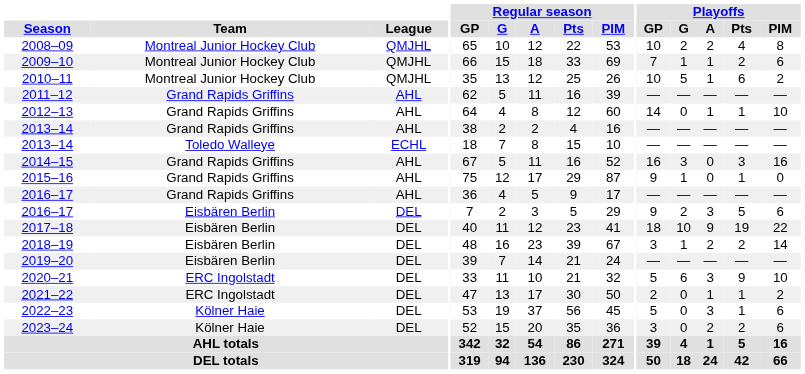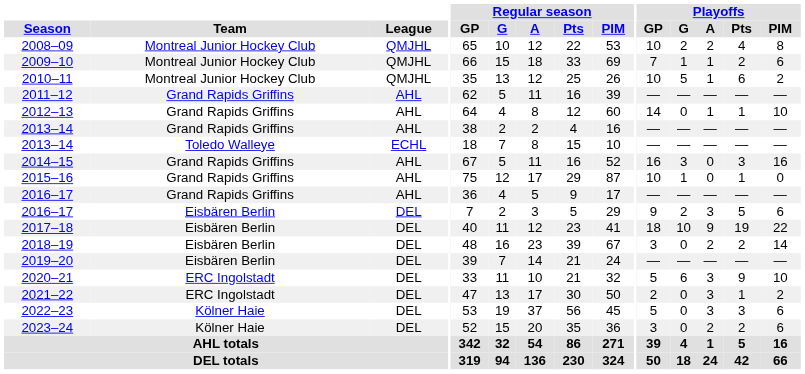 <table border="0" cellpadding="1" cellspacing="0" style="text-align:center; width:60em">
 <tr bgcolor="#e0e0e0">
 <th colspan="3" bgcolor="#ffffff"></th>
 <th rowspan="99" bgcolor="#ffffff"></th>
 <th colspan="5"><a href='#'>Regular season</a></th>
 <th rowspan="99" bgcolor="#ffffff"></th>
 <th colspan="5"><a href='#'>Playoffs</a></th>
 </tr>
 <tr bgcolor="#e0e0e0">
 <th><a href='#'>Season</a></th>
 <th>Team</th>
 <th>League</th>
 <th>GP</th>
 <th><a href='#'>G</a></th>
 <th><a href='#'>A</a></th>
 <th><a href='#'>Pts</a></th>
 <th><a href='#'>PIM</a></th>
 <th>GP</th>
 <th>G</th>
 <th>A</th>
 <th>Pts</th>
 <th>PIM</th>
 </tr>
 <tr>
 <td><a href='#'>2008–09</a></td>
 <td><a href='#'>Montreal Junior Hockey Club</a></td>
 <td><a href='#'>QMJHL</a></td>
 <td>65</td>
 <td>10</td>
 <td>12</td>
 <td>22</td>
 <td>53</td>
 <td>10</td>
 <td>2</td>
 <td>2</td>
 <td>4</td>
 <td>8</td>
 </tr>
 <tr bgcolor="#f0f0f0">
 <td><a href='#'>2009–10</a></td>
 <td>Montreal Junior Hockey Club</td>
 <td>QMJHL</td>
 <td>66</td>
 <td>15</td>
 <td>18</td>
 <td>33</td>
 <td>69</td>
 <td>7</td>
 <td>1</td>
 <td>1</td>
 <td>2</td>
 <td>6</td>
 </tr>
 <tr>
 <td><a href='#'>2010–11</a></td>
 <td>Montreal Junior Hockey Club</td>
 <td>QMJHL</td>
 <td>35</td>
 <td>13</td>
 <td>12</td>
 <td>25</td>
 <td>26</td>
 <td>10</td>
 <td>5</td>
 <td>1</td>
 <td>6</td>
 <td>2</td>
 </tr>
 <tr bgcolor="#f0f0f0">
 <td><a href='#'>2011–12</a></td>
 <td><a href='#'>Grand Rapids Griffins</a></td>
 <td><a href='#'>AHL</a></td>
 <td>62</td>
 <td>5</td>
 <td>11</td>
 <td>16</td>
 <td>39</td>
 <td>—</td>
 <td>—</td>
 <td>—</td>
 <td>—</td>
 <td>—</td>
 </tr>
 <tr>
 <td><a href='#'>2012–13</a></td>
 <td>Grand Rapids Griffins</td>
 <td>AHL</td>
 <td>64</td>
 <td>4</td>
 <td>8</td>
 <td>12</td>
 <td>60</td>
 <td>14</td>
 <td>0</td>
 <td>1</td>
 <td>1</td>
 <td>10</td>
 </tr>
 <tr bgcolor="#f0f0f0">
 <td><a href='#'>2013–14</a></td>
 <td>Grand Rapids Griffins</td>
 <td>AHL</td>
 <td>38</td>
 <td>2</td>
 <td>2</td>
 <td>4</td>
 <td>16</td>
 <td>—</td>
 <td>—</td>
 <td>—</td>
 <td>—</td>
 <td>—</td>
 </tr>
 <tr>
 <td><a href='#'>2013–14</a></td>
 <td><a href='#'>Toledo Walleye</a></td>
 <td><a href='#'>ECHL</a></td>
 <td>18</td>
 <td>7</td>
 <td>8</td>
 <td>15</td>
 <td>10</td>
 <td>—</td>
 <td>—</td>
 <td>—</td>
 <td>—</td>
 <td>—</td>
 </tr>
 <tr bgcolor="#f0f0f0">
 <td><a href='#'>2014–15</a></td>
 <td>Grand Rapids Griffins</td>
 <td>AHL</td>
 <td>67</td>
 <td>5</td>
 <td>11</td>
 <td>16</td>
 <td>52</td>
 <td>16</td>
 <td>3</td>
 <td>0</td>
 <td>3</td>
 <td>16</td>
 </tr>
 <tr>
 <td><a href='#'>2015–16</a></td>
 <td>Grand Rapids Griffins</td>
 <td>AHL</td>
 <td>75</td>
 <td>12</td>
 <td>17</td>
 <td>29</td>
 <td>87</td>
-<td>9</td>
+<td>10</td>
 <td>1</td>
 <td>0</td>
 <td>1</td>
 <td>0</td>
 </tr>
 <tr bgcolor="#f0f0f0">
 <td><a href='#'>2016–17</a></td>
 <td>Grand Rapids Griffins</td>
 <td>AHL</td>
 <td>36</td>
 <td>4</td>
 <td>5</td>
 <td>9</td>
 <td>17</td>
 <td>—</td>
 <td>—</td>
 <td>—</td>
 <td>—</td>
 <td>—</td>
 </tr>
 <tr>
 <td><a href='#'>2016–17</a></td>
 <td><a href='#'>Eisbären Berlin</a></td>
 <td><a href='#'>DEL</a></td>
 <td>7</td>
 <td>2</td>
 <td>3</td>
 <td>5</td>
 <td>29</td>
 <td>9</td>
 <td>2</td>
 <td>3</td>
 <td>5</td>
 <td>6</td>
 </tr>
 <tr bgcolor="#f0f0f0">
 <td><a href='#'>2017–18</a></td>
 <td>Eisbären Berlin</td>
 <td>DEL</td>
 <td>40</td>
 <td>11</td>
 <td>12</td>
 <td>23</td>
 <td>41</td>
 <td>18</td>
 <td>10</td>
 <td>9</td>
 <td>19</td>
 <td>22</td>
 </tr>
 <tr>
 <td><a href='#'>2018–19</a></td>
 <td>Eisbären Berlin</td>
 <td>DEL</td>
 <td>48</td>
 <td>16</td>
 <td>23</td>
 <td>39</td>
 <td>67</td>
 <td>3</td>
-<td>1</td>
+<td>0</td>
 <td>2</td>
 <td>2</td>
 <td>14</td>
 </tr>
 <tr bgcolor="#f0f0f0">
 <td><a href='#'>2019–20</a></td>
 <td>Eisbären Berlin</td>
 <td>DEL</td>
 <td>39</td>
 <td>7</td>
 <td>14</td>
 <td>21</td>
 <td>24</td>
 <td>—</td>
 <td>—</td>
 <td>—</td>
 <td>—</td>
 <td>—</td>
 </tr>
 <tr>
 <td><a href='#'>2020–21</a></td>
 <td><a href='#'>ERC Ingolstadt</a></td>
 <td>DEL</td>
 <td>33</td>
 <td>11</td>
 <td>10</td>
 <td>21</td>
 <td>32</td>
 <td>5</td>
 <td>6</td>
 <td>3</td>
 <td>9</td>
 <td>10</td>
 </tr>
 <tr bgcolor="#f0f0f0">
 <td><a href='#'>2021–22</a></td>
 <td>ERC Ingolstadt</td>
 <td>DEL</td>
 <td>47</td>
 <td>13</td>
 <td>17</td>
 <td>30</td>
 <td>50</td>
 <td>2</td>
 <td>0</td>
-<td>1</td>
+<td>3</td>
 <td>1</td>
 <td>2</td>
 </tr>
 <tr>
 <td><a href='#'>2022–23</a></td>
 <td><a href='#'>Kölner Haie</a></td>
 <td>DEL</td>
 <td>53</td>
 <td>19</td>
 <td>37</td>
 <td>56</td>
 <td>45</td>
 <td>5</td>
 <td>0</td>
 <td>3</td>
-<td>1</td>
+<td>3</td>
 <td>6</td>
 </tr>
 <tr bgcolor="#f0f0f0">
 <td><a href='#'>2023–24</a></td>
 <td>Kölner Haie</td>
 <td>DEL</td>
 <td>52</td>
 <td>15</td>
 <td>20</td>
 <td>35</td>
 <td>36</td>
 <td>3</td>
 <td>0</td>
 <td>2</td>
 <td>2</td>
 <td>6</td>
 </tr>
 <tr ALIGN="center" bgcolor="#e0e0e0">
 <th colspan="3">AHL totals</th>
 <th ALIGN="center">342</th>
 <th ALIGN="center">32</th>
 <th ALIGN="center">54</th>
 <th ALIGN="center">86</th>
 <th ALIGN="center">271</th>
 <th ALIGN="center">39</th>
 <th ALIGN="center">4</th>
 <th ALIGN="center">1</th>
 <th ALIGN="center">5</th>
 <th ALIGN="center">16</th>
 </tr>
 <tr ALIGN="center" bgcolor="#e0e0e0">
 <th colspan="3">DEL totals</th>
 <th ALIGN="center">319</th>
 <th ALIGN="center">94</th>
 <th ALIGN="center">136</th>
 <th ALIGN="center">230</th>
 <th ALIGN="center">324</th>
 <th ALIGN="center">50</th>
 <th ALIGN="center">18</th>
 <th ALIGN="center">24</th>
 <th ALIGN="center">42</th>
 <th ALIGN="center">66</th>
 </tr>
 </table>
